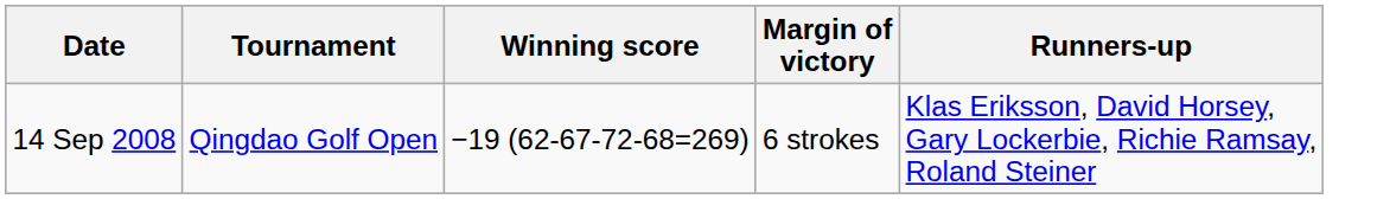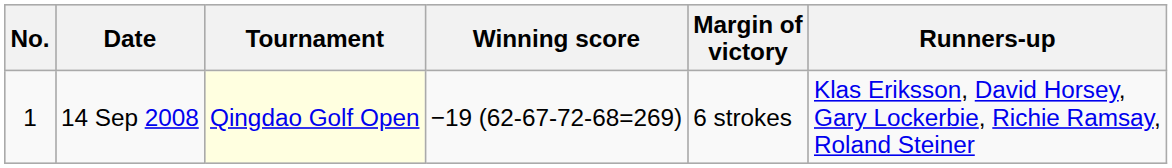 <table class="wikitable" style="font-size:95%;">
 <tr>
+<th>No.</th>
 <th>Date</th>
 <th>Tournament</th>
 <th>Winning score</th>
 <th>Margin of<br>victory</th>
 <th>Runners-up</th>
 </tr>
 <tr>
+<td align=center>1</td>
 <td align=right>14 Sep <a href='#'>2008</a></td>
-<td><a href='#'>Qingdao Golf Open</a></td>
+<td style="background: lightyellow;"><a href='#'>Qingdao Golf Open</a></td>
 <td>−19 (62-67-72-68=269)</td>
 <td>6 strokes</td>
 <td> <a href='#'>Klas Eriksson</a>,  <a href='#'>David Horsey</a>,<br> <a href='#'>Gary Lockerbie</a>,  <a href='#'>Richie Ramsay</a>,<br> <a href='#'>Roland Steiner</a></td>
 </tr>
 </table>
